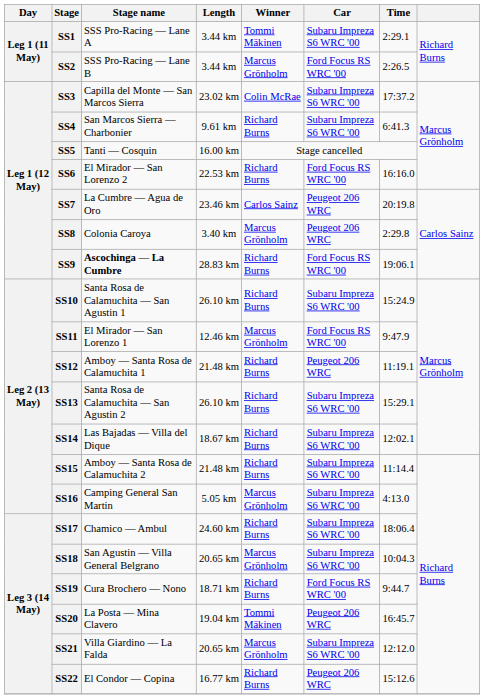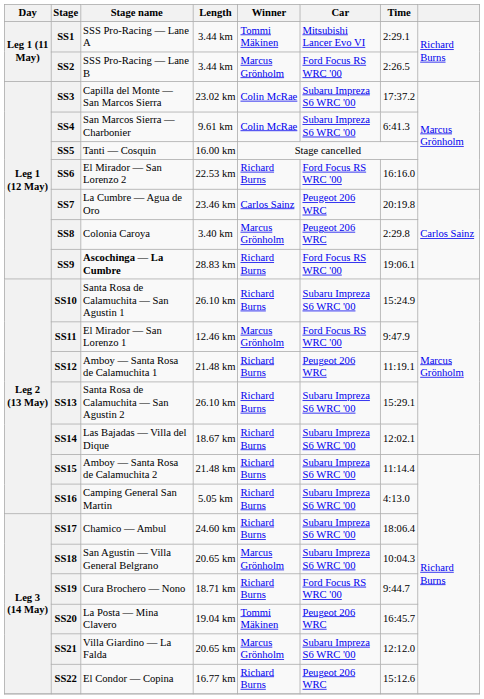 <table class="wikitable" style="font-size: 85%;">
 <tr>
 <th>Day</th>
 <th>Stage</th>
 <th>Stage name</th>
 <th>Length</th>
 <th>Winner</th>
 <th>Car</th>
 <th>Time</th>
 <th></th>
 </tr>
 <tr>
 <th rowspan="2">Leg 1 (11 May)</th>
 <th>SS1</th>
 <td>SSS Pro-Racing — Lane A</td>
 <td align="center">3.44 km</td>
 <td> <a href='#'>Tommi Mäkinen</a></td>
-<td><a href='#'>Subaru Impreza S6 WRC '00</a></td>
+<td><a href='#'>Mitsubishi Lancer Evo VI</a></td>
 <td>2:29.1</td>
 <td rowspan="2"> <a href='#'>Richard Burns</a></td>
 </tr>
 <tr>
 <th>SS2</th>
 <td>SSS Pro-Racing — Lane B</td>
 <td align="center">3.44 km</td>
 <td> <a href='#'>Marcus Grönholm</a></td>
 <td><a href='#'>Ford Focus RS WRC '00</a></td>
 <td>2:26.5</td>
 </tr>
 <tr>
 <th rowspan="7">Leg 1 (12 May)</th>
 <th>SS3</th>
 <td>Capilla del Monte — San Marcos Sierra</td>
 <td align="center">23.02 km</td>
 <td> <a href='#'>Colin McRae</a></td>
 <td><a href='#'>Subaru Impreza S6 WRC '00</a></td>
 <td>17:37.2</td>
 <td rowspan="4"> <a href='#'>Marcus Grönholm</a></td>
 </tr>
 <tr>
 <th>SS4</th>
 <td>San Marcos Sierra — Charbonier</td>
 <td align="center">9.61 km</td>
-<td> <a href='#'>Richard Burns</a></td>
+<td> <a href='#'>Colin McRae</a></td>
 <td><a href='#'>Subaru Impreza S6 WRC '00</a></td>
 <td>6:41.3</td>
 </tr>
 <tr>
 <th>SS5</th>
 <td>Tanti — Cosquin</td>
 <td align="center">16.00 km</td>
 <td colspan="3" align="center">Stage cancelled</td>
 </tr>
 <tr>
 <th>SS6</th>
 <td>El Mirador — San Lorenzo 2</td>
 <td align="center">22.53 km</td>
 <td> <a href='#'>Richard Burns</a></td>
 <td><a href='#'>Ford Focus RS WRC '00</a></td>
 <td>16:16.0</td>
 </tr>
 <tr>
 <th>SS7</th>
 <td>La Cumbre — Agua de Oro</td>
 <td align="center">23.46 km</td>
 <td> <a href='#'>Carlos Sainz</a></td>
 <td><a href='#'>Peugeot 206 WRC</a></td>
 <td>20:19.8</td>
 <td rowspan="3"> <a href='#'>Carlos Sainz</a></td>
 </tr>
 <tr>
 <th>SS8</th>
 <td>Colonia Caroya</td>
 <td align="center">3.40 km</td>
 <td> <a href='#'>Marcus Grönholm</a></td>
 <td><a href='#'>Peugeot 206 WRC</a></td>
 <td>2:29.8</td>
 </tr>
 <tr>
 <th>SS9</th>
 <td><strong>Ascochinga — La Cumbre</strong></td>
 <td align="center">28.83 km</td>
 <td> <a href='#'>Richard Burns</a></td>
 <td><a href='#'>Ford Focus RS WRC '00</a></td>
 <td>19:06.1</td>
 </tr>
 <tr>
 <th rowspan="7">Leg 2 (13 May)</th>
 <th>SS10</th>
 <td>Santa Rosa de Calamuchita — San Agustin 1</td>
 <td align="center">26.10 km</td>
 <td> <a href='#'>Richard Burns</a></td>
 <td><a href='#'>Subaru Impreza S6 WRC '00</a></td>
 <td>15:24.9</td>
 <td rowspan="5"> <a href='#'>Marcus Grönholm</a></td>
 </tr>
 <tr>
 <th>SS11</th>
 <td>El Mirador — San Lorenzo 1</td>
 <td align="center">12.46 km</td>
 <td> <a href='#'>Marcus Grönholm</a></td>
 <td><a href='#'>Ford Focus RS WRC '00</a></td>
 <td>9:47.9</td>
 </tr>
 <tr>
 <th>SS12</th>
 <td>Amboy — Santa Rosa de Calamuchita 1</td>
 <td align="center">21.48 km</td>
 <td> <a href='#'>Richard Burns</a></td>
 <td><a href='#'>Peugeot 206 WRC</a></td>
 <td>11:19.1</td>
 </tr>
 <tr>
 <th>SS13</th>
 <td>Santa Rosa de Calamuchita — San Agustin 2</td>
 <td align="center">26.10 km</td>
 <td> <a href='#'>Richard Burns</a></td>
 <td><a href='#'>Subaru Impreza S6 WRC '00</a></td>
 <td>15:29.1</td>
 </tr>
 <tr>
 <th>SS14</th>
 <td>Las Bajadas — Villa del Dique</td>
 <td align="center">18.67 km</td>
 <td> <a href='#'>Richard Burns</a></td>
 <td><a href='#'>Subaru Impreza S6 WRC '00</a></td>
 <td>12:02.1</td>
 </tr>
 <tr>
 <th>SS15</th>
 <td>Amboy — Santa Rosa de Calamuchita 2</td>
 <td align="center">21.48 km</td>
 <td> <a href='#'>Richard Burns</a></td>
 <td><a href='#'>Subaru Impreza S6 WRC '00</a></td>
 <td>11:14.4</td>
 <td rowspan="8"> <a href='#'>Richard Burns</a></td>
 </tr>
 <tr>
 <th>SS16</th>
 <td>Camping General San Martin</td>
 <td align="center">5.05 km</td>
-<td> <a href='#'>Marcus Grönholm</a></td>
+<td> <a href='#'>Richard Burns</a></td>
 <td><a href='#'>Subaru Impreza S6 WRC '00</a></td>
 <td>4:13.0</td>
 </tr>
 <tr>
 <th rowspan="6">Leg 3 (14 May)</th>
 <th>SS17</th>
 <td>Chamico — Ambul</td>
 <td align="center">24.60 km</td>
 <td> <a href='#'>Richard Burns</a></td>
 <td><a href='#'>Subaru Impreza S6 WRC '00</a></td>
 <td>18:06.4</td>
 </tr>
 <tr>
 <th>SS18</th>
 <td>San Agustin — Villa General Belgrano</td>
 <td align="center">20.65 km</td>
 <td> <a href='#'>Marcus Grönholm</a></td>
 <td><a href='#'>Subaru Impreza S6 WRC '00</a></td>
 <td>10:04.3</td>
 </tr>
 <tr>
 <th>SS19</th>
 <td>Cura Brochero — Nono</td>
 <td align="center">18.71 km</td>
 <td> <a href='#'>Richard Burns</a></td>
 <td><a href='#'>Ford Focus RS WRC '00</a></td>
 <td>9:44.7</td>
 </tr>
 <tr>
 <th>SS20</th>
 <td>La Posta — Mina Clavero</td>
 <td align="center">19.04 km</td>
 <td> <a href='#'>Tommi Mäkinen</a></td>
 <td><a href='#'>Peugeot 206 WRC</a></td>
 <td>16:45.7</td>
 </tr>
 <tr>
 <th>SS21</th>
 <td>Villa Giardino — La Falda</td>
 <td align="center">20.65 km</td>
 <td> <a href='#'>Marcus Grönholm</a></td>
 <td><a href='#'>Subaru Impreza S6 WRC '00</a></td>
 <td>12:12.0</td>
 </tr>
 <tr>
 <th>SS22</th>
 <td>El Condor — Copina</td>
 <td align="center">16.77 km</td>
 <td> <a href='#'>Richard Burns</a></td>
 <td><a href='#'>Peugeot 206 WRC</a></td>
 <td>15:12.6</td>
 </tr>
 <tr>
 </tr>
 </table>
